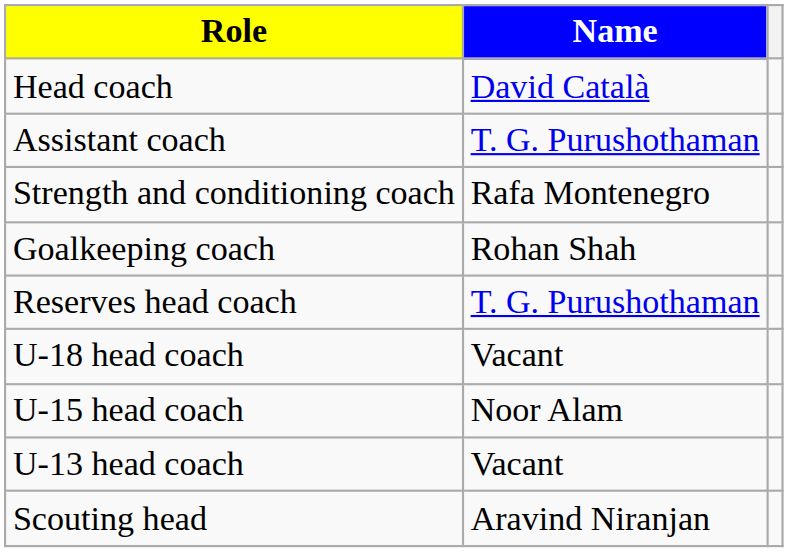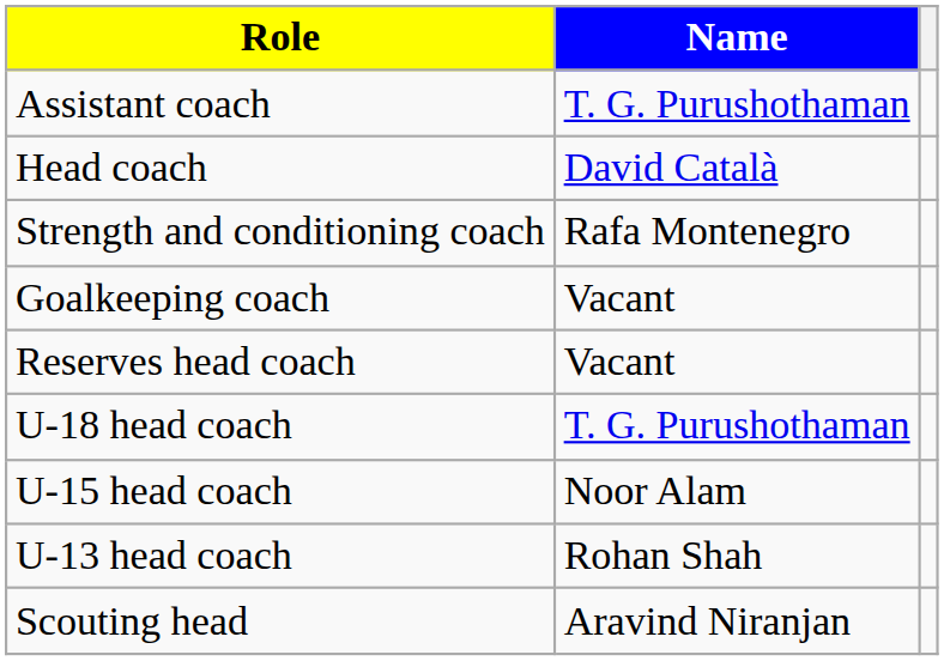 <table class="wikitable">
 <tr>
 <th style="background:	#FFFF00; color:black; text-align:center;">Role</th>
 <th style="background:#0000FF; color:white; text-align:center;">Name</th>
 <th scope="col"></th>
 </tr>
 <tr>
-<td>Head coach</td>
-<td> <a href='#'>David Català</a></td>
+<td>Assistant coach</td>
+<td> <a href='#'>T. G. Purushothaman</a></td>
 <td></td>
 </tr>
 <tr>
-<td>Assistant coach</td>
-<td> <a href='#'>T. G. Purushothaman</a></td>
+<td>Head coach</td>
+<td> <a href='#'>David Català</a></td>
 <td></td>
 </tr>
 <tr>
 <td>Strength and conditioning coach</td>
 <td> Rafa Montenegro</td>
 <td></td>
 </tr>
 <tr>
 <td>Goalkeeping coach</td>
-<td> Rohan Shah</td>
+<td>Vacant</td>
 </tr>
 <tr>
 <td>Reserves head coach</td>
-<td> <a href='#'>T. G. Purushothaman</a></td>
+<td>Vacant</td>
 <td></td>
 </tr>
 <tr>
 <td>U-18 head coach</td>
-<td>Vacant</td>
+<td> <a href='#'>T. G. Purushothaman</a></td>
 <td></td>
 </tr>
 <tr>
 <td>U-15 head coach</td>
 <td> Noor Alam</td>
 <td></td>
 </tr>
 <tr>
 <td>U-13 head coach</td>
-<td>Vacant</td>
+<td> Rohan Shah</td>
 <td></td>
 </tr>
 <tr>
 <td>Scouting head</td>
 <td> Aravind Niranjan</td>
 <td></td>
 </tr>
 </table>
